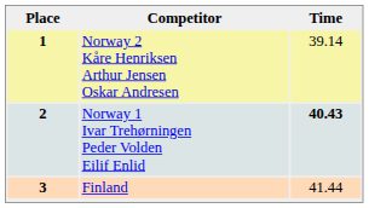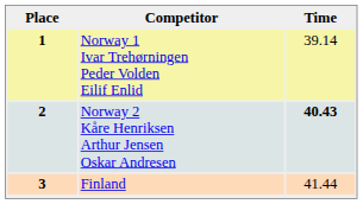 <table style="border-style:solid;border-width:1px;border-color:#808080;background-color:#EFEFEF" cellspacing="2" cellpadding="2" width="380px">
 <tr bgcolor="#EFEFEF">
 <th align=center>Place</th>
 <th align=center>Competitor</th>
 <th align=center>Time</th>
 </tr>
 <tr align="center" valign="top" bgcolor="#F7F6A8">
 <th>1</th>
-<td align="left"> <a href='#'>Norway 2</a> <br> <a href='#'>Kåre Henriksen</a> <br> <a href='#'>Arthur Jensen</a> <br> <a href='#'>Oskar Andresen</a></td>
+<td align="left"> <a href='#'>Norway 1</a> <br> <a href='#'>Ivar Trehørningen</a> <br> <a href='#'>Peder Volden</a> <br> <a href='#'>Eilif Enlid</a></td>
 <td align="center">39.14</td>
 </tr>
 <tr align="center" valign="top" bgcolor="#DCE5E5">
 <th>2</th>
-<td align="left"> <a href='#'>Norway 1</a> <br> <a href='#'>Ivar Trehørningen</a> <br> <a href='#'>Peder Volden</a> <br> <a href='#'>Eilif Enlid</a></td>
+<td align="left"> <a href='#'>Norway 2</a> <br> <a href='#'>Kåre Henriksen</a> <br> <a href='#'>Arthur Jensen</a> <br> <a href='#'>Oskar Andresen</a></td>
 <td align="center"><strong>40.43</strong></td>
 </tr>
 <tr align="center" valign="top" bgcolor="#FFDAB9">
 <th>3</th>
 <td align="left"> <a href='#'>Finland</a></td>
 <td align="center">41.44</td>
 </tr>
 <tr align="center" valign="top" bgcolor="#FFFFFF">
 </tr>
 </table>
